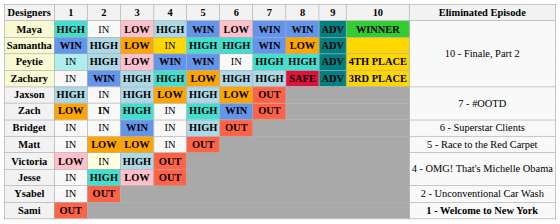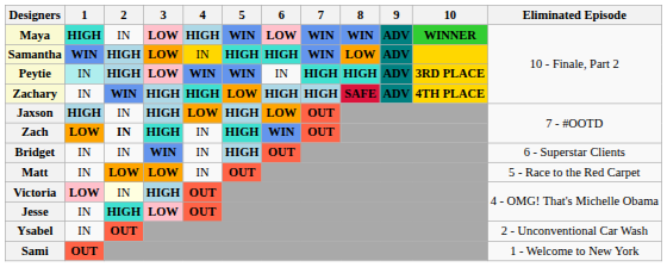 <table class="wikitable" style="text-align:center">
 <tr>
 <th>Designers</th>
 <th>1</th>
 <th>2</th>
 <th>3</th>
 <th>4</th>
 <th>5</th>
 <th>6</th>
 <th>7</th>
 <th>8</th>
 <th>9</th>
 <th>10</th>
 <th>Eliminated Episode</th>
 </tr>
 <tr>
 <th style="background:#FAFAD2;">Maya</th>
 <td style="background:turquoise;"><strong>HIGH</strong></td>
 <td>IN</td>
 <td style="background:pink;"><strong>LOW</strong></td>
 <td style="background:lightblue;"><strong>HIGH</strong></td>
 <td style="background:cornflowerblue;"><strong>WIN</strong></td>
 <td style="background:pink;"><strong>LOW</strong></td>
 <td style="background:cornflowerblue;"><strong>WIN</strong></td>
 <td style="background:cornflowerblue;"><strong>WIN</strong></td>
 <td style="background:teal;"><strong>ADV</strong></td>
 <td style="background:limegreen;"><strong>WINNER</strong></td>
 <td style="text-align:center" rowspan="4">10 - Finale, Part 2</td>
 </tr>
 <tr>
 <th style="background:#FAFAD2;">Samantha</th>
 <td style="background:cornflowerblue;"><strong>WIN</strong></td>
 <td style="background:lightblue;"><strong>HIGH</strong></td>
 <td style="background:orange;"><strong>LOW</strong></td>
 <td style="background: gold;">IN</td>
 <td style="background:turquoise;"><strong>HIGH</strong></td>
 <td style="background:turquoise;"><strong>HIGH</strong></td>
 <td style="background:cornflowerblue;"><strong>WIN</strong></td>
 <td style="background:orange;"><strong>LOW</strong></td>
 <td style="background:teal;"><strong>ADV</strong></td>
 <td style="background:gold;"><strong></strong></td>
 </tr>
 <tr>
 <th style="background:#FAFAD2;">Peytie</th>
 <td style="background: paleturquoise;">IN</td>
 <td style="background:lightblue;"><strong>HIGH</strong></td>
 <td style="background:pink;"><strong>LOW</strong></td>
 <td style="background:cornflowerblue;"><strong>WIN</strong></td>
 <td style="background:cornflowerblue;"><strong>WIN</strong></td>
 <td>IN</td>
 <td style="background:turquoise;"><strong>HIGH</strong></td>
 <td style="background:turquoise;"><strong>HIGH</strong></td>
 <td style="background:teal;"><strong>ADV</strong></td>
-<td style="background:gold;"><strong>4TH PLACE</strong></td>
+<td style="background:gold;"><strong>3RD PLACE</strong></td>
 </tr>
 <tr>
 <th style="background:#FAFAD2;">Zachary</th>
 <td>IN</td>
 <td style="background:cornflowerblue;"><strong>WIN</strong></td>
 <td style="background:lightblue;"><strong>HIGH</strong></td>
 <td style="background:turquoise;"><strong>HIGH</strong></td>
 <td style="background:orange;"><strong>LOW</strong></td>
 <td style="background:lightblue;"><strong>HIGH</strong></td>
 <td style="background:lightblue;"><strong>HIGH</strong></td>
 <td style="background:crimson;"><strong>SAFE</strong></td>
 <td style="background:teal;"><strong>ADV</strong></td>
-<td style="background:gold;"><strong>3RD PLACE</strong></td>
+<td style="background:gold;"><strong>4TH PLACE</strong></td>
 </tr>
 <tr>
 <th>Jaxson</th>
 <td style="background:lightblue;"><strong>HIGH</strong></td>
 <td>IN</td>
 <td style="background:lightblue;"><strong>HIGH</strong></td>
 <td style="background:orange;"><strong>LOW</strong></td>
 <td style="background:lightblue;"><strong>HIGH</strong></td>
 <td style="background:orange;"><strong>LOW</strong></td>
 <td style="background:tomato;"><strong>OUT</strong></td>
 <td colspan="3" style="background:darkgrey;"></td>
 <td style="text-align:center" rowspan="2">7 - #OOTD</td>
 </tr>
 <tr>
 <th>Zach</th>
 <td style="background:orange;"><strong>LOW</strong></td>
 <td><strong>IN</strong></td>
 <td style="background:turquoise;"><strong>HIGH</strong></td>
 <td>IN</td>
 <td style="background:turquoise;"><strong>HIGH</strong></td>
 <td style="background:cornflowerblue;"><strong>WIN</strong></td>
 <td style="background:tomato;"><strong>OUT</strong></td>
 <td colspan="3" style="background:darkgrey;"></td>
 </tr>
 <tr>
 <th>Bridget</th>
 <td>IN</td>
 <td>IN</td>
 <td style="background:cornflowerblue;"><strong>WIN</strong></td>
 <td>IN</td>
 <td style="background:lightblue;"><strong>HIGH</strong></td>
 <td style="background:tomato;"><strong>OUT</strong></td>
 <td colspan="4" style="background:darkgrey;"></td>
 <td style="text-align:center">6 - Superstar Clients</td>
 </tr>
 <tr>
 <th>Matt</th>
 <td>IN</td>
 <td style="background:orange;"><strong>LOW</strong></td>
 <td style="background:orange;"><strong>LOW</strong></td>
 <td>IN</td>
 <td style="background:tomato;"><strong>OUT</strong></td>
 <td colspan="5" style="background:darkgrey;"></td>
 <td style="text-align:center">5 - Race to the Red Carpet</td>
 </tr>
 <tr>
 <th>Victoria</th>
 <td style="background:pink;"><strong>LOW</strong></td>
 <td style="background: lightyellow;">IN</td>
 <td style="background:lightblue;"><strong>HIGH</strong></td>
 <td style="background:tomato;"><strong>OUT</strong></td>
 <td colspan="6" style="background:darkgrey;"></td>
 <td style="text-align:center" rowspan="2">4 - OMG! That's Michelle Obama</td>
 </tr>
 <tr>
 <th>Jesse</th>
 <td>IN</td>
 <td style="background:turquoise;"><strong>HIGH</strong></td>
 <td style="background:pink;"><strong>LOW</strong></td>
 <td style="background:tomato;"><strong>OUT</strong></td>
 <td colspan="6" style="background:darkgrey;"></td>
 </tr>
 <tr>
 <th>Ysabel</th>
 <td>IN</td>
 <td style="background:tomato;"><strong>OUT</strong></td>
 <td colspan="8" style="background:darkgrey;"></td>
 <td style="text-align:center">2 - Unconventional Car Wash</td>
 </tr>
 <tr>
 <th>Sami</th>
 <td style="background:tomato;"><strong>OUT</strong></td>
 <td colspan="9" style="background:darkgrey;"></td>
-<td style="text-align:center"><strong>1 - Welcome to New York</strong></td>
+<td style="text-align:center">1 - Welcome to New York</td>
 </tr>
 </table>
